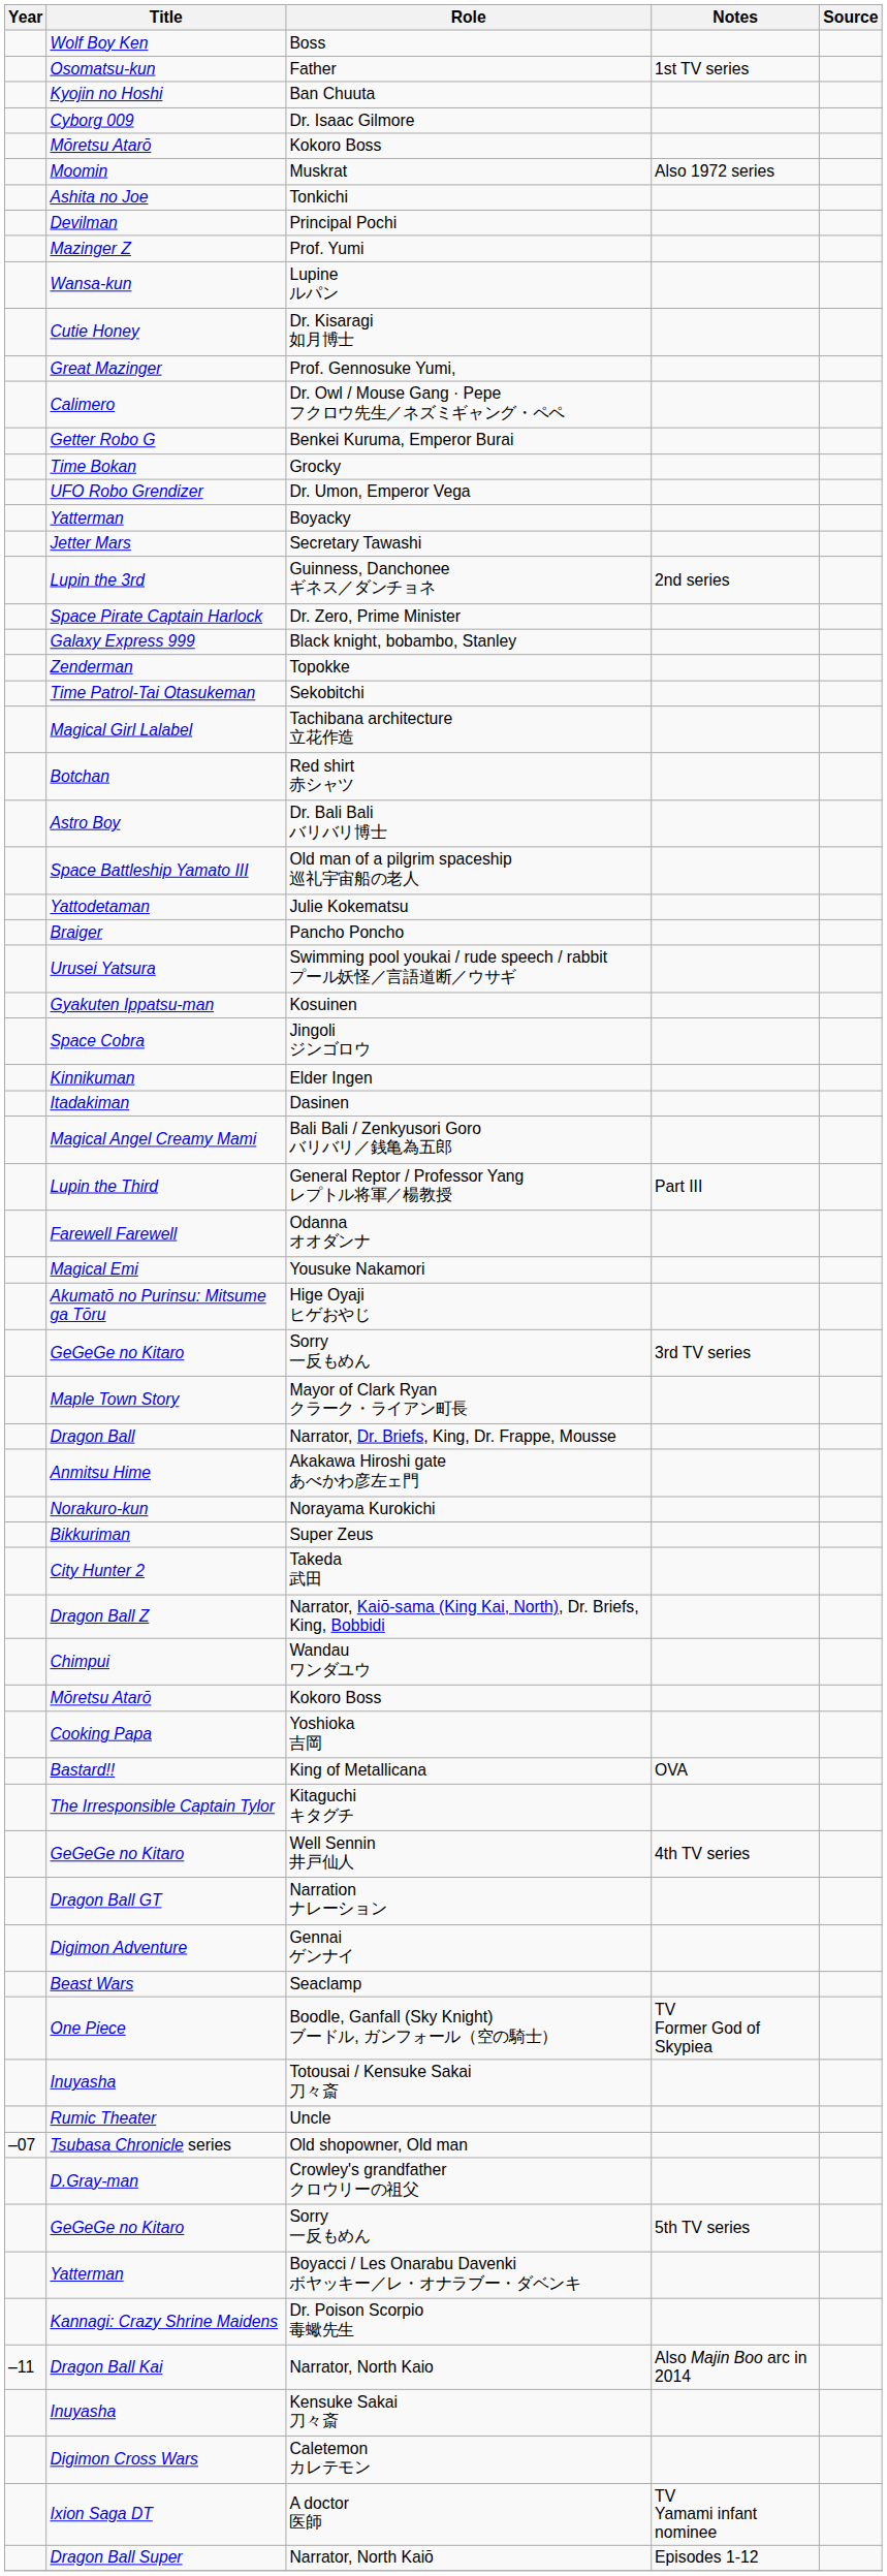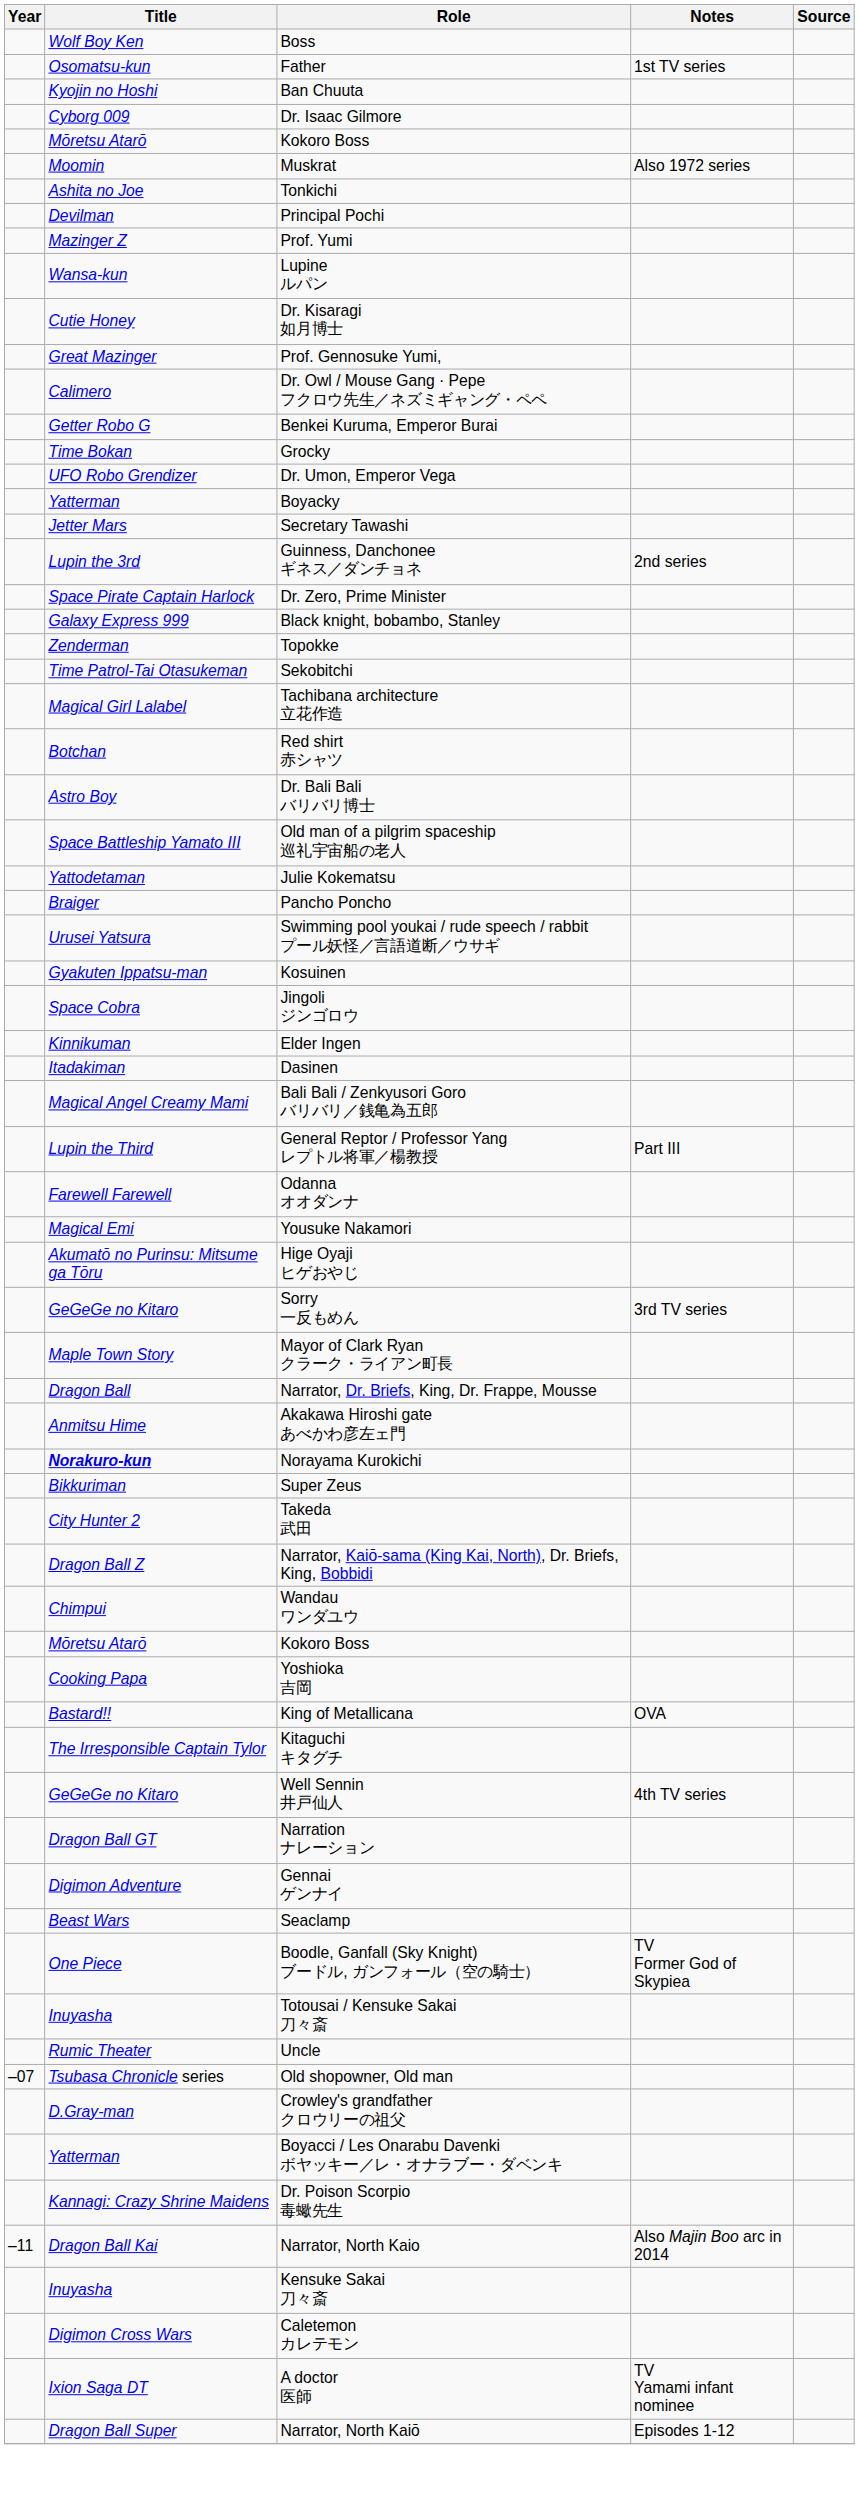 <table class="wikitable sortable plainrowheaders">
 <tr>
 <th>Year</th>
 <th>Title</th>
 <th>Role</th>
 <th class="unsortable">Notes</th>
 <th class="unsortable">Source</th>
 </tr>
 <tr>
 <td></td>
 <td><em><a href='#'>Wolf Boy Ken</a></em></td>
 <td>Boss</td>
 <td></td>
 <td></td>
 </tr>
 <tr>
 <td></td>
 <td><em><a href='#'>Osomatsu-kun</a></em></td>
 <td>Father</td>
 <td>1st TV series</td>
 <td></td>
 </tr>
 <tr>
 <td></td>
 <td><em><a href='#'>Kyojin no Hoshi</a></em></td>
 <td>Ban Chuuta</td>
 <td></td>
 <td></td>
 </tr>
 <tr>
 <td></td>
 <td><em><a href='#'>Cyborg 009</a></em></td>
 <td>Dr. Isaac Gilmore</td>
 <td></td>
 <td></td>
 </tr>
 <tr>
 <td></td>
 <td><em><a href='#'>Mōretsu Atarō</a></em></td>
 <td>Kokoro Boss</td>
 <td></td>
 <td></td>
 </tr>
 <tr>
 <td></td>
 <td><em><a href='#'>Moomin</a></em></td>
 <td>Muskrat</td>
 <td>Also 1972 series</td>
 <td></td>
 </tr>
 <tr>
 <td></td>
 <td><em><a href='#'>Ashita no Joe</a></em></td>
 <td>Tonkichi</td>
 <td></td>
 <td></td>
 </tr>
 <tr>
 <td></td>
 <td><em><a href='#'>Devilman</a></em></td>
 <td>Principal Pochi</td>
 <td></td>
 <td></td>
 </tr>
 <tr>
 <td></td>
 <td><em><a href='#'>Mazinger Z</a></em></td>
 <td>Prof. Yumi</td>
 <td></td>
 <td></td>
 </tr>
 <tr>
 <td></td>
 <td><em><a href='#'>Wansa-kun</a></em></td>
 <td>Lupine<br>ルパン</td>
 <td></td>
 <td></td>
 </tr>
 <tr>
 <td></td>
 <td><em><a href='#'>Cutie Honey</a></em></td>
 <td>Dr. Kisaragi<br>如月博士</td>
 <td></td>
 <td></td>
 </tr>
 <tr>
 <td></td>
 <td><em><a href='#'>Great Mazinger</a></em></td>
 <td>Prof. Gennosuke Yumi, </td>
 <td></td>
 <td></td>
 </tr>
 <tr>
 <td></td>
 <td><em><a href='#'>Calimero</a></em></td>
 <td>Dr. Owl / Mouse Gang · Pepe<br>フクロウ先生／ネズミギャング・ペペ</td>
 <td></td>
 <td></td>
 </tr>
 <tr>
 <td></td>
 <td><em> <a href='#'>Getter Robo G</a></em></td>
 <td>Benkei Kuruma, Emperor Burai</td>
 <td></td>
 <td></td>
 </tr>
 <tr>
 <td></td>
 <td><em><a href='#'>Time Bokan</a></em></td>
 <td>Grocky</td>
 <td></td>
 <td></td>
 </tr>
 <tr>
 <td></td>
 <td><em><a href='#'>UFO Robo Grendizer</a></em></td>
 <td>Dr. Umon, Emperor Vega</td>
 <td></td>
 <td></td>
 </tr>
 <tr>
 <td></td>
 <td><em><a href='#'>Yatterman</a></em></td>
 <td>Boyacky</td>
 <td></td>
 <td></td>
 </tr>
 <tr>
 <td></td>
 <td><em><a href='#'>Jetter Mars</a></em></td>
 <td>Secretary Tawashi</td>
 <td></td>
 <td></td>
 </tr>
 <tr>
 <td></td>
 <td><em><a href='#'>Lupin the 3rd</a></em></td>
 <td>Guinness, Danchonee<br>ギネス／ダンチョネ</td>
 <td>2nd series</td>
 <td></td>
 </tr>
 <tr>
 <td></td>
 <td><em><a href='#'>Space Pirate Captain Harlock</a></em></td>
 <td>Dr. Zero, Prime Minister</td>
 <td></td>
 <td></td>
 </tr>
 <tr>
 <td></td>
 <td><em><a href='#'>Galaxy Express 999</a></em></td>
 <td>Black knight, bobambo, Stanley </td>
 <td></td>
 <td></td>
 </tr>
 <tr>
 <td></td>
 <td><em><a href='#'>Zenderman</a></em></td>
 <td>Topokke</td>
 <td></td>
 <td></td>
 </tr>
 <tr>
 <td></td>
 <td><em><a href='#'>Time Patrol-Tai Otasukeman</a></em></td>
 <td>Sekobitchi</td>
 <td></td>
 <td></td>
 </tr>
 <tr>
 <td></td>
 <td><em><a href='#'>Magical Girl Lalabel</a></em></td>
 <td>Tachibana architecture<br>立花作造</td>
 <td></td>
 <td></td>
 </tr>
 <tr>
 <td></td>
 <td><em><a href='#'>Botchan</a></em></td>
 <td>Red shirt<br>赤シャツ</td>
 <td></td>
 <td></td>
 </tr>
 <tr>
 <td></td>
 <td><em><a href='#'>Astro Boy</a></em></td>
 <td>Dr. Bali Bali<br>バリバリ博士</td>
 <td></td>
 <td></td>
 </tr>
 <tr>
 <td></td>
 <td><em><a href='#'>Space Battleship Yamato III</a></em></td>
 <td>Old man of a pilgrim spaceship<br>巡礼宇宙船の老人</td>
 <td></td>
 <td></td>
 </tr>
 <tr>
 <td></td>
 <td><em><a href='#'>Yattodetaman</a></em></td>
 <td>Julie Kokematsu</td>
 <td></td>
 <td></td>
 </tr>
 <tr>
 <td></td>
 <td><em><a href='#'>Braiger</a></em></td>
 <td>Pancho Poncho</td>
 <td></td>
 <td></td>
 </tr>
 <tr>
 <td></td>
 <td><em><a href='#'>Urusei Yatsura</a></em></td>
 <td>Swimming pool youkai / rude speech / rabbit<br>プール妖怪／言語道断／ウサギ</td>
 <td></td>
 <td></td>
 </tr>
 <tr>
 <td></td>
 <td><em><a href='#'>Gyakuten Ippatsu-man</a></em></td>
 <td>Kosuinen</td>
 <td></td>
 <td></td>
 </tr>
 <tr>
 <td></td>
 <td><em><a href='#'>Space Cobra</a></em></td>
 <td>Jingoli<br>ジンゴロウ</td>
 <td></td>
 <td></td>
 </tr>
 <tr>
 <td></td>
 <td><em><a href='#'>Kinnikuman</a></em></td>
 <td>Elder Ingen</td>
 <td></td>
 <td></td>
 </tr>
 <tr>
 <td></td>
 <td><em><a href='#'>Itadakiman</a></em></td>
 <td>Dasinen</td>
 <td></td>
 <td></td>
 </tr>
 <tr>
 <td></td>
 <td><em><a href='#'>Magical Angel Creamy Mami</a></em></td>
 <td>Bali Bali / Zenkyusori Goro<br>バリバリ／銭亀為五郎</td>
 <td></td>
 <td></td>
 </tr>
 <tr>
 <td></td>
 <td><em><a href='#'>Lupin the Third</a></em></td>
 <td>General Reptor / Professor Yang<br>レプトル将軍／楊教授</td>
 <td>Part III</td>
 <td></td>
 </tr>
 <tr>
 <td></td>
 <td><em><a href='#'>Farewell Farewell</a></em></td>
 <td>Odanna<br>オオダンナ</td>
 <td></td>
 <td></td>
 </tr>
 <tr>
 <td></td>
 <td><em><a href='#'>Magical Emi</a></em></td>
 <td>Yousuke Nakamori</td>
 <td></td>
 <td></td>
 </tr>
 <tr>
 <td></td>
 <td><em><a href='#'>Akumatō no Purinsu: Mitsume ga Tōru</a></em></td>
 <td>Hige Oyaji<br>ヒゲおやじ</td>
 <td></td>
 <td></td>
 </tr>
 <tr>
 <td></td>
 <td><em><a href='#'>GeGeGe no Kitaro</a></em></td>
 <td>Sorry<br>一反もめん</td>
 <td>3rd TV series</td>
 <td></td>
 </tr>
 <tr>
 <td></td>
 <td><em><a href='#'>Maple Town Story</a></em></td>
 <td>Mayor of Clark Ryan<br>クラーク・ライアン町長</td>
 <td></td>
 <td></td>
 </tr>
 <tr>
 <td></td>
 <td><em><a href='#'>Dragon Ball</a></em></td>
 <td>Narrator, <a href='#'>Dr. Briefs</a>, King, Dr. Frappe, Mousse</td>
 <td></td>
 <td></td>
 </tr>
 <tr>
 <td></td>
 <td><em><a href='#'>Anmitsu Hime</a></em></td>
 <td>Akakawa Hiroshi gate<br>あべかわ彦左ェ門</td>
 <td></td>
 <td></td>
 </tr>
 <tr>
 <td></td>
-<td><em><a href='#'>Norakuro-kun</a></em></td>
+<td><strong><em><a href='#'>Norakuro-kun</a></em></strong></td>
 <td>Norayama Kurokichi</td>
 <td></td>
 <td></td>
 </tr>
 <tr>
 <td></td>
 <td><em><a href='#'>Bikkuriman</a></em></td>
 <td>Super Zeus</td>
 <td></td>
 <td></td>
 </tr>
 <tr>
 <td></td>
 <td><em><a href='#'>City Hunter 2</a></em></td>
 <td>Takeda<br>武田</td>
 <td></td>
 <td></td>
 </tr>
 <tr>
 <td></td>
 <td><em><a href='#'>Dragon Ball Z</a></em></td>
 <td>Narrator, <a href='#'>Kaiō-sama (King Kai, North)</a>, Dr. Briefs, King, <a href='#'>Bobbidi</a></td>
 <td></td>
 <td></td>
 </tr>
 <tr>
 <td></td>
 <td><em><a href='#'>Chimpui</a></em></td>
 <td>Wandau<br>ワンダユウ</td>
 <td></td>
 <td></td>
 </tr>
 <tr>
 <td></td>
 <td><em><a href='#'>Mōretsu Atarō</a></em></td>
 <td>Kokoro Boss</td>
 <td></td>
 <td></td>
 </tr>
 <tr>
 <td></td>
 <td><em><a href='#'>Cooking Papa</a></em></td>
 <td>Yoshioka<br>吉岡</td>
 <td></td>
 <td></td>
 </tr>
 <tr>
 <td></td>
 <td><em><a href='#'>Bastard!!</a></em></td>
 <td>King of Metallicana</td>
 <td>OVA</td>
 <td></td>
 </tr>
 <tr>
 <td></td>
 <td><em><a href='#'>The Irresponsible Captain Tylor</a></em></td>
 <td>Kitaguchi<br>キタグチ</td>
 <td></td>
 <td></td>
 </tr>
 <tr>
 <td></td>
 <td><em><a href='#'>GeGeGe no Kitaro</a></em></td>
 <td>Well Sennin<br>井戸仙人</td>
 <td>4th TV series</td>
 <td></td>
 </tr>
 <tr>
 <td></td>
 <td><em><a href='#'>Dragon Ball GT</a></em></td>
 <td>Narration<br>ナレーション</td>
 <td></td>
 <td></td>
 </tr>
 <tr>
 <td></td>
 <td><em><a href='#'>Digimon Adventure</a></em></td>
 <td>Gennai<br>ゲンナイ</td>
 <td></td>
 <td></td>
 </tr>
 <tr>
 <td></td>
 <td><em><a href='#'>Beast Wars</a></em></td>
 <td>Seaclamp</td>
 <td></td>
 <td></td>
 </tr>
 <tr>
 <td></td>
 <td><em><a href='#'>One Piece</a></em></td>
 <td>Boodle, Ganfall (Sky Knight)<br>ブードル, ガンフォール（空の騎士）</td>
 <td>TV<br>Former God of Skypiea</td>
 <td></td>
 </tr>
 <tr>
 <td></td>
 <td><em><a href='#'>Inuyasha</a></em></td>
 <td>Totousai / Kensuke Sakai<br>刀々斎</td>
 <td></td>
 <td></td>
 </tr>
 <tr>
 <td></td>
 <td><em><a href='#'>Rumic Theater</a></em></td>
 <td>Uncle</td>
 <td></td>
 <td></td>
 </tr>
 <tr>
 <td>–07</td>
 <td><em><a href='#'>Tsubasa Chronicle</a></em> series</td>
 <td>Old shopowner, Old man</td>
 <td></td>
 <td></td>
 </tr>
 <tr>
 <td></td>
 <td><em><a href='#'>D.Gray-man</a></em></td>
 <td>Crowley's grandfather<br>クロウリーの祖父</td>
 <td></td>
 <td></td>
 </tr>
 <tr>
 <td></td>
-<td><em><a href='#'>GeGeGe no Kitaro</a></em></td>
-<td>Sorry<br>一反もめん</td>
-<td>5th TV series</td>
-<td></td>
-</tr>
-<tr>
-<td></td>
 <td><em><a href='#'>Yatterman</a></em></td>
 <td>Boyacci / Les Onarabu Davenki<br>ボヤッキー／レ・オナラブー・ダベンキ</td>
 <td></td>
 <td></td>
 </tr>
 <tr>
 <td></td>
 <td><em><a href='#'>Kannagi: Crazy Shrine Maidens</a></em></td>
 <td>Dr. Poison Scorpio<br>毒蠍先生</td>
 <td></td>
 <td></td>
 </tr>
 <tr>
 <td>–11</td>
 <td><em><a href='#'>Dragon Ball Kai</a></em></td>
 <td>Narrator, North Kaio</td>
 <td>Also <em>Majin Boo</em> arc in 2014</td>
 <td></td>
 </tr>
 <tr>
 <td></td>
 <td><em><a href='#'>Inuyasha</a></em></td>
 <td>Kensuke Sakai<br>刀々斎</td>
 <td></td>
 <td></td>
 </tr>
 <tr>
 <td></td>
 <td><em><a href='#'>Digimon Cross Wars</a></em></td>
 <td>Caletemon<br>カレテモン</td>
 <td></td>
 <td></td>
 </tr>
 <tr>
 <td></td>
 <td><em><a href='#'>Ixion Saga DT</a></em></td>
 <td>A doctor<br>医師</td>
 <td>TV<br>Yamami infant nominee</td>
 <td></td>
 </tr>
 <tr>
 <td></td>
 <td><em><a href='#'>Dragon Ball Super</a></em></td>
 <td>Narrator, North Kaiō</td>
 <td>Episodes 1-12</td>
 <td></td>
 </tr>
 <tr>
 </tr>
 </table>
